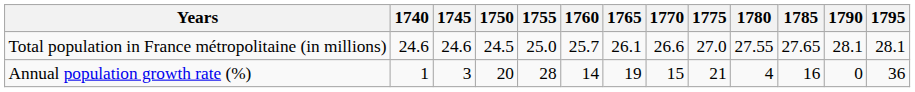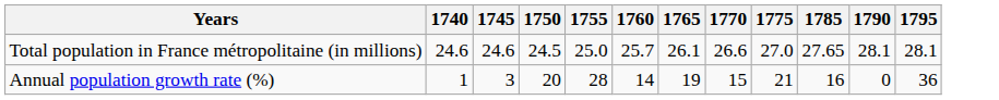 <table class="wikitable " style="text-align:right">
 <tr>
 <th>Years</th>
 <th>1740</th>
 <th>1745</th>
 <th>1750</th>
 <th>1755</th>
 <th>1760</th>
 <th>1765</th>
 <th>1770</th>
 <th>1775</th>
-<th>1780</th>
 <th>1785</th>
 <th>1790</th>
 <th>1795</th>
 </tr>
 <tr>
 <td style="text-align:left;">Total population in France métropolitaine (in millions)</td>
 <td>24.6</td>
 <td>24.6</td>
 <td>24.5</td>
 <td>25.0</td>
 <td>25.7</td>
 <td>26.1</td>
 <td>26.6</td>
 <td>27.0</td>
-<td>27.55</td>
 <td>27.65</td>
 <td>28.1</td>
 <td>28.1</td>
 </tr>
 <tr>
 <td style="text-align:left;">Annual <a href='#'>population growth rate</a> (%)</td>
 <td style="text-align:right;">1</td>
 <td style="text-align:right;">3</td>
 <td style="text-align:right;">20</td>
 <td style="text-align:right;">28</td>
 <td style="text-align:right;">14</td>
 <td style="text-align:right; ">19</td>
 <td style="text-align:right;">15</td>
 <td style="text-align:right;">21</td>
-<td style="text-align:right;">4</td>
 <td style="text-align:right;">16</td>
 <td>0</td>
 <td style="text-align:right;">36</td>
 </tr>
 </table>
